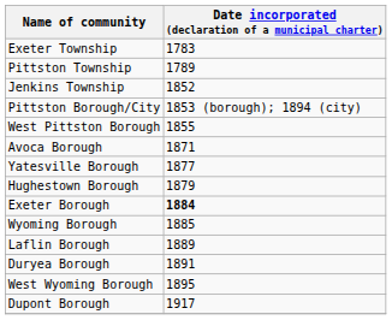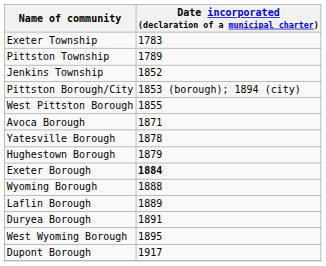 <table class="wikitable">
 <tr>
 <th>Name of community</th>
 <th>Date <a href='#'>incorporated</a> <br><small>(declaration of a <a href='#'>municipal charter</a>)<br></small></th>
 </tr>
 <tr>
 <td>Exeter Township</td>
 <td>1783</td>
 </tr>
 <tr>
 <td>Pittston Township</td>
 <td>1789</td>
 </tr>
 <tr>
 <td>Jenkins Township</td>
 <td>1852</td>
 </tr>
 <tr>
 <td>Pittston Borough/City</td>
 <td>1853 (borough); 1894 (city)</td>
 </tr>
 <tr>
 <td>West Pittston Borough</td>
 <td>1855</td>
 </tr>
 <tr>
 <td>Avoca Borough</td>
 <td>1871</td>
 </tr>
 <tr>
 <td>Yatesville Borough</td>
-<td>1877</td>
+<td>1878</td>
 </tr>
 <tr>
 <td>Hughestown Borough</td>
 <td>1879</td>
 </tr>
 <tr>
 <td>Exeter Borough</td>
 <td><strong>1884</strong></td>
 </tr>
 <tr>
 <td>Wyoming Borough</td>
-<td>1885</td>
+<td>1888</td>
 </tr>
 <tr>
 <td>Laflin Borough</td>
 <td>1889</td>
 </tr>
 <tr>
 <td>Duryea Borough</td>
 <td>1891</td>
 </tr>
 <tr>
 <td>West Wyoming Borough</td>
 <td>1895</td>
 </tr>
 <tr>
 <td>Dupont Borough</td>
 <td>1917</td>
 </tr>
 <tr bgcolor="#ddeeff"->
 </tr>
 </table>
